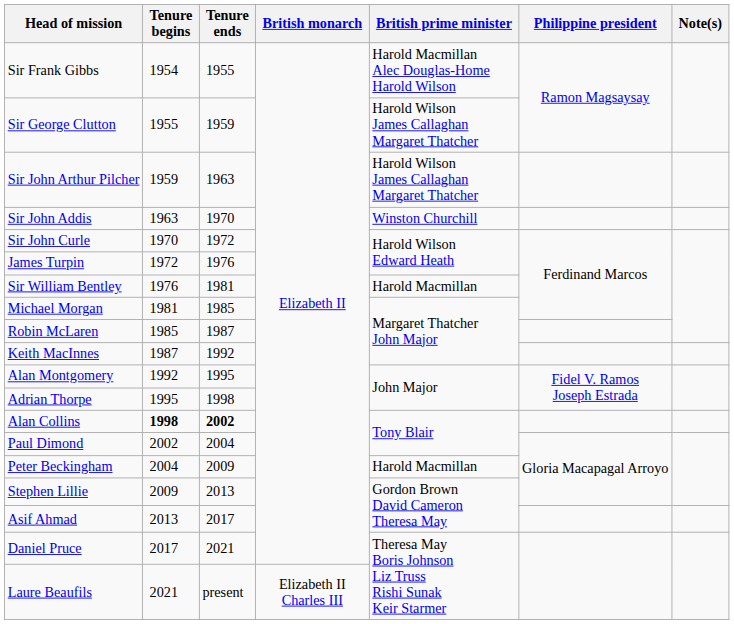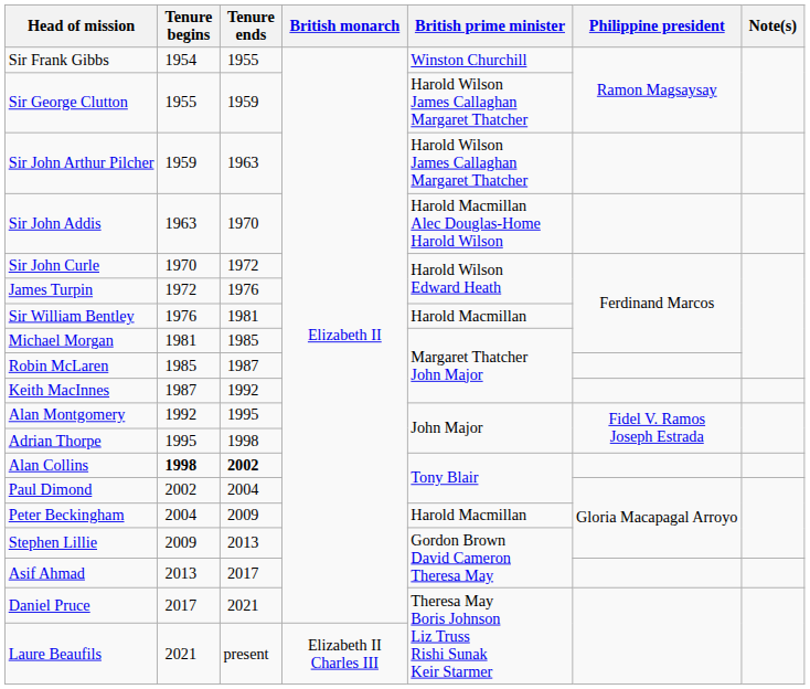 <table class="wikitable">
 <tr>
 <th>Head of mission</th>
 <th> Tenure <br> begins</th>
 <th> Tenure <br> ends</th>
 <th> <a href='#'>British monarch</a> </th>
 <th> <a href='#'>British prime minister</a> </th>
 <th> <a href='#'>Philippine president</a> </th>
 <th> Note(s) </th>
 </tr>
 <tr>
 <td>Sir Frank Gibbs</td>
 <td> 1954</td>
 <td> 1955</td>
 <td rowspan="18" style="text-align:center;"><a href='#'>Elizabeth II</a></td>
-<td>Harold Macmillan<br><a href='#'>Alec Douglas-Home</a><br><a href='#'>Harold Wilson</a></td>
+<td><a href='#'>Winston Churchill</a></td>
 <td rowspan="2" style="text-align:center;"><a href='#'>Ramon Magsaysay</a></td>
 <td rowspan="2"></td>
 </tr>
 <tr>
 <td><a href='#'>Sir George Clutton</a></td>
 <td> 1955</td>
 <td> 1959</td>
 <td>Harold Wilson<br><a href='#'>James Callaghan</a><br><a href='#'>Margaret Thatcher</a></td>
 </tr>
 <tr>
 <td><a href='#'>Sir John Arthur Pilcher</a></td>
 <td> 1959</td>
 <td> 1963</td>
 <td>Harold Wilson<br><a href='#'>James Callaghan</a><br><a href='#'>Margaret Thatcher</a></td>
 <td></td>
 <td></td>
 </tr>
 <tr>
 <td><a href='#'>Sir John Addis</a></td>
 <td> 1963</td>
 <td> 1970</td>
-<td><a href='#'>Winston Churchill</a></td>
+<td>Harold Macmillan<br><a href='#'>Alec Douglas-Home</a><br><a href='#'>Harold Wilson</a></td>
 <td></td>
 <td></td>
 </tr>
 <tr>
 <td><a href='#'>Sir John Curle</a></td>
 <td> 1970</td>
 <td> 1972</td>
 <td rowspan="2">Harold Wilson<br><a href='#'>Edward Heath</a></td>
 <td rowspan="4" style="text-align:center;">Ferdinand Marcos</td>
 <td rowspan="5"></td>
 </tr>
 <tr>
 <td><a href='#'>James Turpin</a></td>
 <td> 1972</td>
 <td> 1976</td>
 </tr>
 <tr>
 <td><a href='#'>Sir William Bentley</a></td>
 <td> 1976</td>
 <td> 1981</td>
 <td>Harold Macmillan</td>
 </tr>
 <tr>
 <td><a href='#'>Michael Morgan</a></td>
 <td> 1981</td>
 <td> 1985</td>
 <td rowspan="3">Margaret Thatcher<br><a href='#'>John Major</a></td>
 </tr>
 <tr>
 <td><a href='#'>Robin McLaren</a></td>
 <td> 1985</td>
 <td> 1987</td>
 <td></td>
 </tr>
 <tr>
 <td><a href='#'>Keith MacInnes</a></td>
 <td> 1987</td>
 <td> 1992</td>
 <td></td>
 </tr>
 <tr>
 <td><a href='#'>Alan Montgomery</a></td>
 <td> 1992</td>
 <td> 1995</td>
 <td rowspan="2">John Major</td>
 <td rowspan="2" style="text-align:center;"><a href='#'>Fidel V. Ramos</a><br><a href='#'>Joseph Estrada</a></td>
 <td rowspan="2"></td>
 </tr>
 <tr>
 <td><a href='#'>Adrian Thorpe</a></td>
 <td> 1995</td>
 <td> 1998</td>
 </tr>
 <tr>
 <td><a href='#'>Alan Collins</a></td>
 <td><strong> 1998</strong></td>
 <td><strong> 2002</strong></td>
 <td rowspan="2"><a href='#'>Tony Blair</a></td>
 <td></td>
 <td></td>
 </tr>
 <tr>
 <td><a href='#'>Paul Dimond</a></td>
 <td> 2002</td>
 <td> 2004</td>
 <td rowspan="3" style="text-align:center;">Gloria Macapagal Arroyo</td>
 <td rowspan="3"></td>
 </tr>
 <tr>
 <td><a href='#'>Peter Beckingham</a></td>
 <td> 2004</td>
 <td> 2009</td>
 <td>Harold Macmillan</td>
 </tr>
 <tr>
 <td><a href='#'>Stephen Lillie</a></td>
 <td> 2009</td>
 <td> 2013</td>
 <td rowspan="2">Gordon Brown<br><a href='#'>David Cameron</a><br><a href='#'>Theresa May</a></td>
 </tr>
 <tr>
 <td><a href='#'>Asif Ahmad</a></td>
 <td> 2013</td>
 <td> 2017</td>
 <td></td>
 <td></td>
 </tr>
 <tr>
 <td><a href='#'>Daniel Pruce</a></td>
 <td> 2017</td>
 <td> 2021</td>
 <td rowspan="2">Theresa May<br><a href='#'>Boris Johnson</a><br><a href='#'>Liz Truss</a><br><a href='#'>Rishi Sunak</a><br><a href='#'>Keir Starmer</a></td>
 <td rowspan="2"></td>
 <td rowspan="2"></td>
 </tr>
 <tr>
 <td><a href='#'>Laure Beaufils</a></td>
 <td> 2021</td>
 <td>present</td>
 <td style="text-align:center;">Elizabeth II<br><a href='#'>Charles III</a></td>
 </tr>
 </table>
